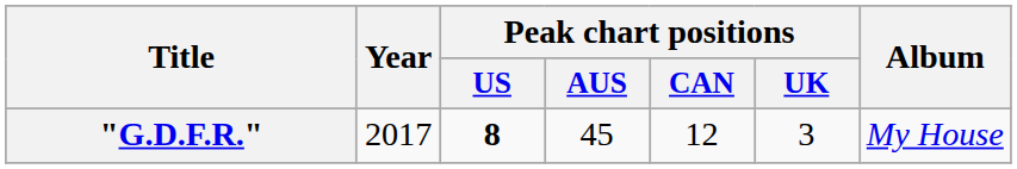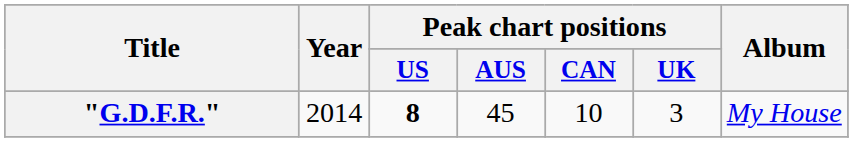 <table class="wikitable plainrowheaders" style="text-align:center;">
 <tr>
 <th scope="col" rowspan="2" style="width:10em;">Title</th>
 <th scope="col" rowspan="2" style="width:1em;">Year</th>
 <th scope="col" colspan="4">Peak chart positions</th>
 <th scope="col" rowspan="2">Album</th>
 </tr>
 <tr>
 <th scope="col" style="width:3em;font-size:90%;"><a href='#'>US</a><br></th>
 <th scope="col" style="width:3em;font-size:90%;"><a href='#'>AUS</a><br></th>
 <th scope="col" style="width:3em;font-size:90%;"><a href='#'>CAN</a><br></th>
 <th scope="col" style="width:3em;font-size:90%;"><a href='#'>UK</a><br></th>
 </tr>
 <tr>
 <th scope="row">"<a href='#'>G.D.F.R.</a>"<br></th>
-<td>2017</td>
+<td>2014</td>
 <td><strong>8</strong></td>
 <td>45</td>
-<td>12</td>
+<td>10</td>
 <td>3</td>
 <td><em><a href='#'>My House</a></em></td>
 </tr>
 </table>
